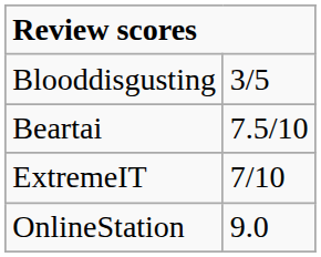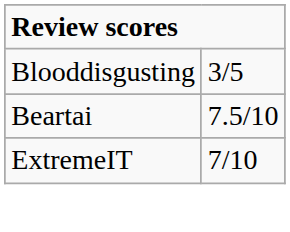 <table class="wikitable">
 <tr>
 <td colspan="2"><strong>Review scores</strong></td>
 </tr>
 <tr>
 <td>Blooddisgusting</td>
 <td>3/5</td>
 </tr>
 <tr>
 <td>Beartai</td>
 <td>7.5/10</td>
 </tr>
 <tr>
 <td>ExtremeIT</td>
 <td>7/10</td>
 </tr>
-<tr>
-<td>OnlineStation</td>
-<td>9.0</td>
-</tr>
 </table>
